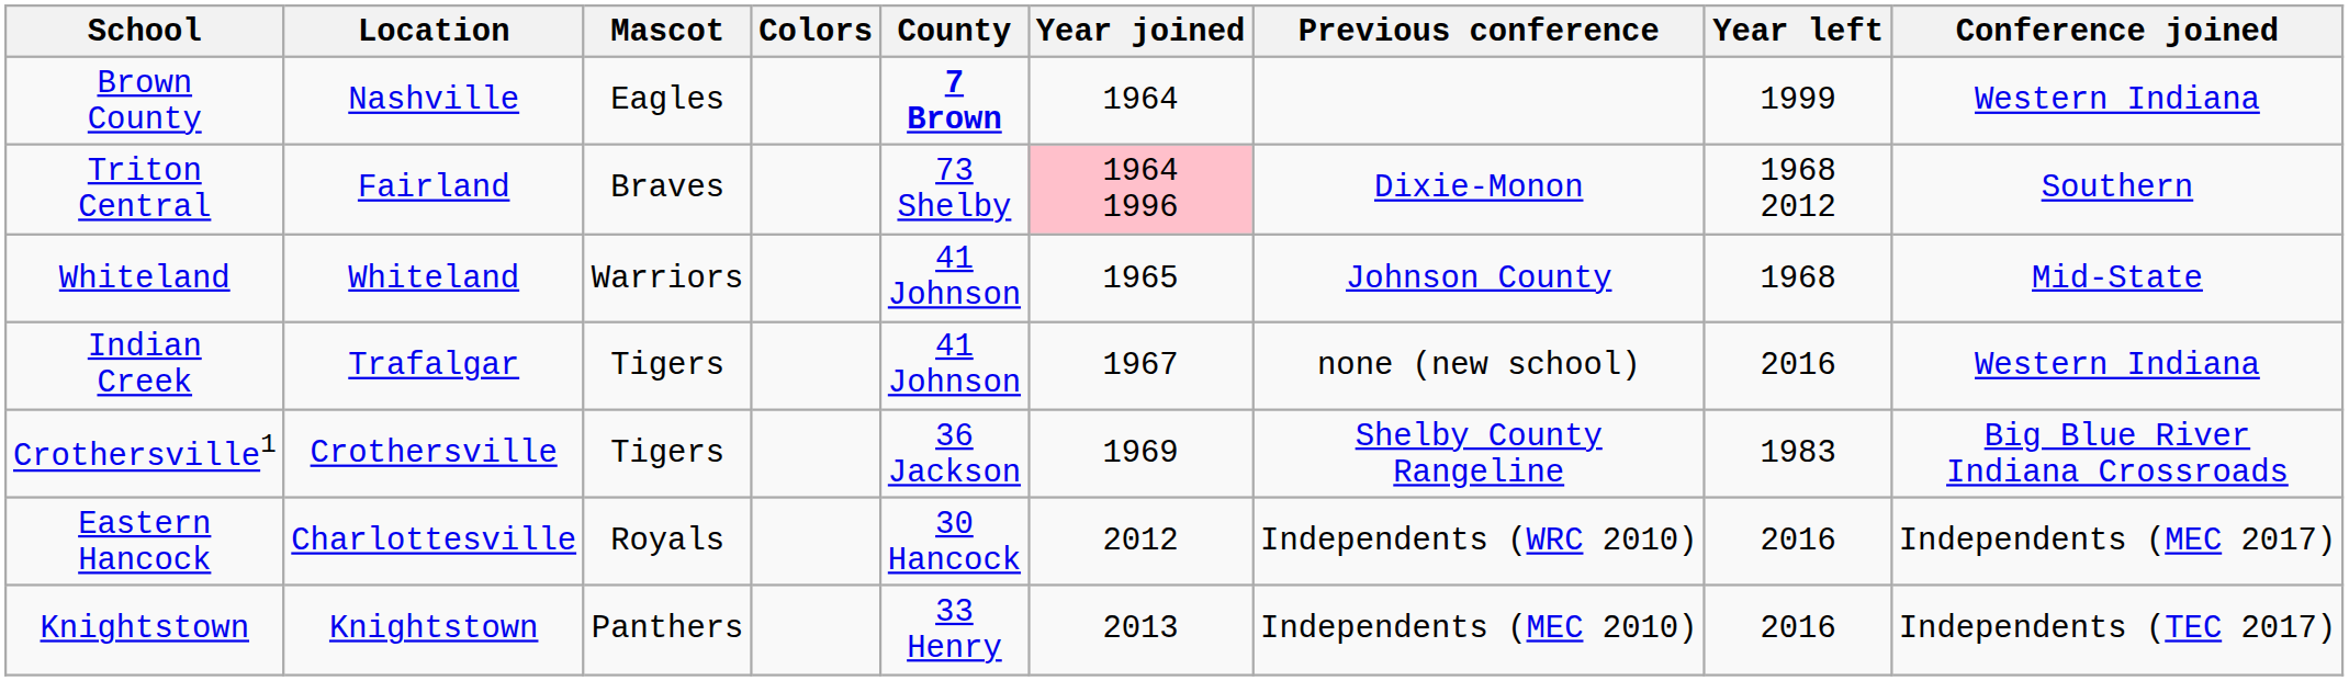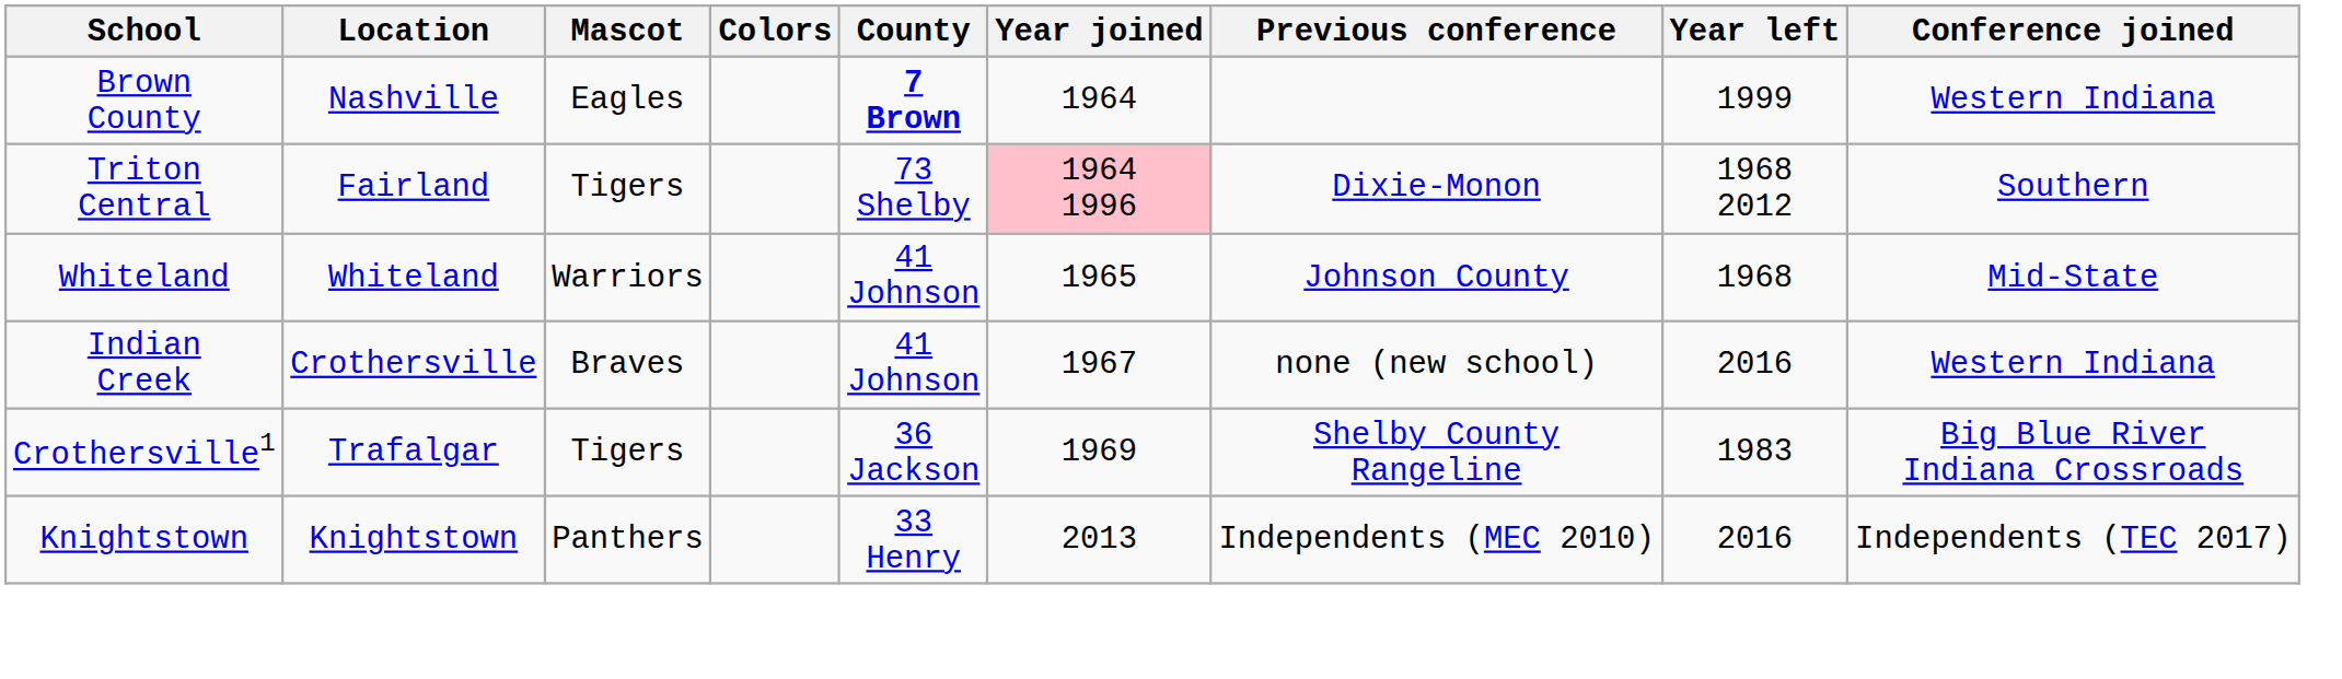 <table class="wikitable" style="text-align:center;">
 <tr>
 <th>School</th>
 <th>Location</th>
 <th>Mascot</th>
 <th>Colors</th>
 <th>County</th>
 <th>Year joined</th>
 <th>Previous conference</th>
 <th>Year left</th>
 <th>Conference joined</th>
 </tr>
 <tr>
 <td><a href='#'>Brown <br> County</a></td>
 <td><a href='#'>Nashville</a></td>
 <td>Eagles</td>
 <td> </td>
 <td><strong><a href='#'>7 <br> Brown</a></strong></td>
 <td>1964</td>
 <td></td>
 <td>1999</td>
 <td><a href='#'>Western Indiana</a></td>
 </tr>
 <tr>
 <td><a href='#'>Triton <br> Central</a></td>
 <td><a href='#'>Fairland</a></td>
-<td>Braves</td>
+<td>Tigers</td>
 <td> </td>
 <td><a href='#'>73 <br> Shelby</a></td>
 <td style="background: pink;">1964 <br> 1996</td>
 <td><a href='#'>Dixie-Monon</a></td>
 <td>1968 <br> 2012</td>
 <td><a href='#'>Southern</a></td>
 </tr>
 <tr>
 <td><a href='#'>Whiteland</a></td>
 <td><a href='#'>Whiteland</a></td>
 <td>Warriors</td>
 <td>  </td>
 <td><a href='#'>41 <br> Johnson</a></td>
 <td>1965</td>
 <td><a href='#'>Johnson County</a></td>
 <td>1968</td>
 <td><a href='#'>Mid-State</a></td>
 </tr>
 <tr>
 <td><a href='#'>Indian <br> Creek</a></td>
-<td><a href='#'>Trafalgar</a></td>
-<td>Tigers</td>
+<td><a href='#'>Crothersville</a></td>
+<td>Braves</td>
 <td>  </td>
 <td><a href='#'>41 <br> Johnson</a></td>
 <td>1967</td>
 <td>none (new school)</td>
 <td>2016</td>
 <td><a href='#'>Western Indiana</a></td>
 </tr>
 <tr>
 <td><a href='#'>Crothersville</a><sup>1</sup></td>
-<td><a href='#'>Crothersville</a></td>
+<td><a href='#'>Trafalgar</a></td>
 <td>Tigers</td>
 <td> </td>
 <td><a href='#'>36 <br> Jackson</a></td>
 <td>1969</td>
 <td><a href='#'>Shelby County</a><br><a href='#'>Rangeline</a></td>
 <td>1983</td>
 <td><a href='#'>Big Blue River</a> <br> <a href='#'>Indiana Crossroads</a></td>
-</tr>
-<tr>
-<td><a href='#'>Eastern <br> Hancock</a></td>
-<td><a href='#'>Charlottesville</a></td>
-<td>Royals</td>
-<td> </td>
-<td><a href='#'>30 <br> Hancock</a></td>
-<td>2012</td>
-<td>Independents (<a href='#'>WRC</a> 2010)</td>
-<td>2016</td>
-<td>Independents (<a href='#'>MEC</a> 2017)</td>
 </tr>
 <tr>
 <td><a href='#'>Knightstown</a></td>
 <td><a href='#'>Knightstown</a></td>
 <td>Panthers</td>
 <td> </td>
 <td><a href='#'>33 <br> Henry</a></td>
 <td>2013</td>
 <td>Independents (<a href='#'>MEC</a> 2010)</td>
 <td>2016</td>
 <td>Independents (<a href='#'>TEC</a> 2017)</td>
 </tr>
 </table>
